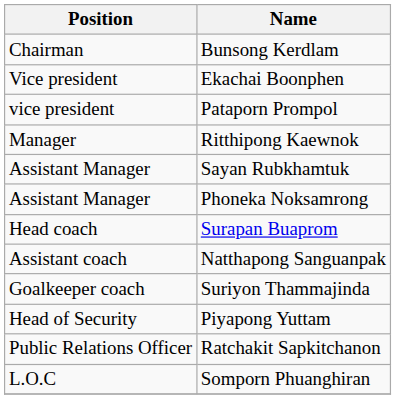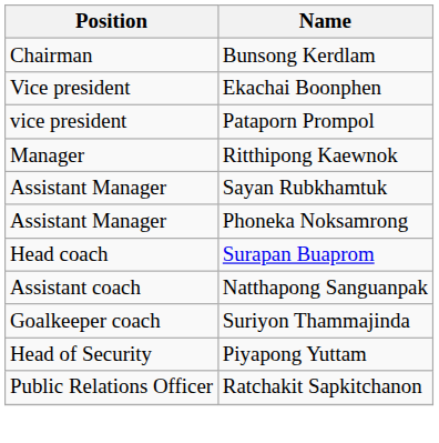 <table class=wikitable>
 <tr>
 <th>Position</th>
 <th>Name</th>
 </tr>
 <tr>
 <td>Chairman</td>
 <td> Bunsong Kerdlam</td>
 </tr>
 <tr>
 <td>Vice president</td>
 <td> Ekachai Boonphen</td>
 </tr>
 <tr>
 <td>vice president</td>
 <td> Pataporn Prompol</td>
 </tr>
 <tr>
 <td>Manager</td>
 <td> Ritthipong Kaewnok</td>
 </tr>
 <tr>
 <td>Assistant Manager</td>
 <td>  Sayan Rubkhamtuk</td>
 </tr>
 <tr>
 <td>Assistant Manager</td>
 <td>  Phoneka Noksamrong</td>
 </tr>
 <tr>
 <td>Head coach</td>
 <td> <a href='#'>Surapan Buaprom</a></td>
 </tr>
 <tr>
 <td>Assistant coach</td>
 <td> Natthapong Sanguanpak</td>
 </tr>
 <tr>
 <td>Goalkeeper coach</td>
 <td> Suriyon Thammajinda</td>
 </tr>
 <tr>
 <td>Head of Security</td>
 <td> Piyapong Yuttam</td>
 </tr>
 <tr>
 <td>Public Relations Officer</td>
 <td> Ratchakit Sapkitchanon</td>
 </tr>
 <tr>
-<td>L.O.C</td>
-<td> Somporn Phuanghiran</td>
-</tr>
-<tr>
 </tr>
 </table>
